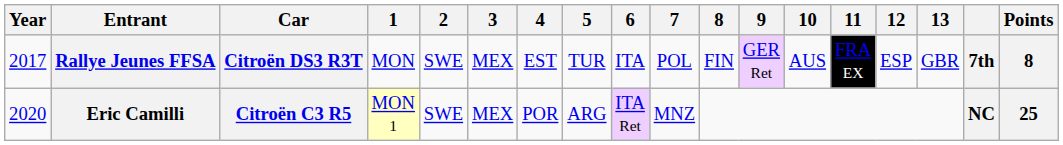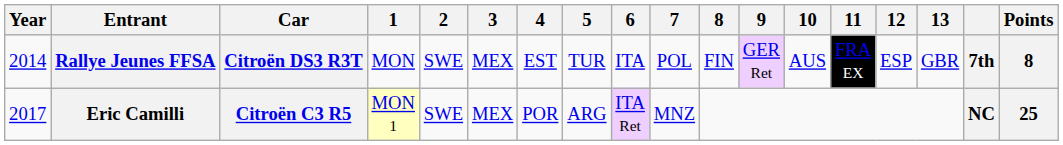 <table class="wikitable" style="text-align:center; font-size:85%">
 <tr>
 <th>Year</th>
 <th>Entrant</th>
 <th>Car</th>
 <th>1</th>
 <th>2</th>
 <th>3</th>
 <th>4</th>
 <th>5</th>
 <th>6</th>
 <th>7</th>
 <th>8</th>
 <th>9</th>
 <th>10</th>
 <th>11</th>
 <th>12</th>
 <th>13</th>
 <th></th>
 <th>Points</th>
 </tr>
 <tr>
-<td><a href='#'>2017</a></td>
+<td><a href='#'>2014</a></td>
 <th nowrap><a href='#'>Rallye Jeunes FFSA</a></th>
 <th nowrap><a href='#'>Citroën DS3 R3T</a></th>
 <td><a href='#'>MON</a></td>
 <td><a href='#'>SWE</a></td>
 <td><a href='#'>MEX</a></td>
 <td><a href='#'>EST</a></td>
 <td><a href='#'>TUR</a></td>
 <td><a href='#'>ITA</a></td>
 <td><a href='#'>POL</a></td>
 <td><a href='#'>FIN</a></td>
 <td style="background:#EFCFFF;"><a href='#'>GER</a><br><small>Ret</small></td>
 <td><a href='#'>AUS</a></td>
 <td style="background:#000000; color:white"><a href='#'><span>FRA</span></a><br><small>EX</small></td>
 <td><a href='#'>ESP</a></td>
 <td><a href='#'>GBR</a></td>
 <th>7th</th>
 <th>8</th>
 </tr>
 <tr>
-<td><a href='#'>2020</a></td>
+<td><a href='#'>2017</a></td>
 <th nowrap>Eric Camilli</th>
 <th nowrap><a href='#'>Citroën C3 R5</a></th>
 <td style="background:#ffffbf;"><a href='#'>MON</a><br><small>1</small></td>
 <td><a href='#'>SWE</a></td>
 <td><a href='#'>MEX</a></td>
 <td><a href='#'>POR</a></td>
 <td><a href='#'>ARG</a></td>
 <td style="background:#EFCFFF;"><a href='#'>ITA</a><br><small>Ret</small></td>
 <td><a href='#'>MNZ</a></td>
 <td colspan=6></td>
 <th>NC</th>
 <th>25</th>
 </tr>
 </table>
